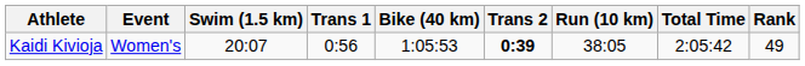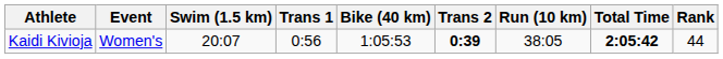 <table class="wikitable" style="font-size:90%">
 <tr>
 <th>Athlete</th>
 <th>Event</th>
 <th>Swim (1.5 km)</th>
 <th>Trans 1</th>
 <th>Bike (40 km)</th>
 <th>Trans 2</th>
 <th>Run (10 km)</th>
 <th>Total Time</th>
 <th>Rank</th>
 </tr>
 <tr align=center>
 <td align=left><a href='#'>Kaidi Kivioja</a></td>
 <td align=left><a href='#'>Women's</a></td>
 <td>20:07</td>
 <td>0:56</td>
 <td>1:05:53</td>
 <td><strong>0:39</strong></td>
 <td>38:05</td>
-<td>2:05:42</td>
-<td>49</td>
+<td><strong>2:05:42</strong></td>
+<td>44</td>
 </tr>
 </table>
